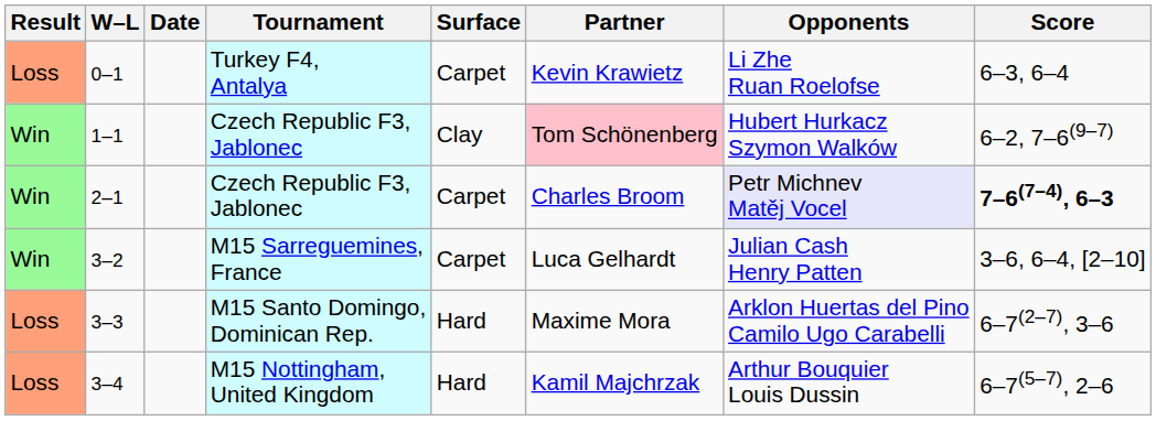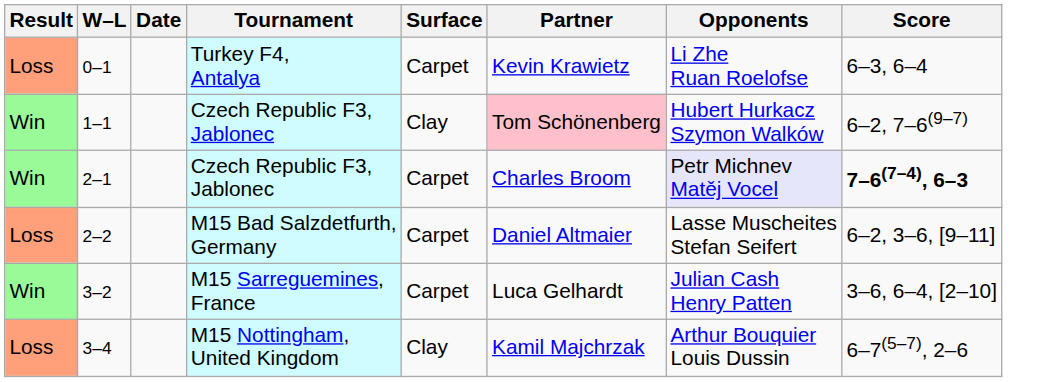 <table class="sortable wikitable nowrap">
 <tr>
 <th>Result</th>
 <th class="unsortable">W–L</th>
 <th>Date</th>
 <th>Tournament</th>
 <th>Surface</th>
 <th>Partner</th>
 <th>Opponents</th>
 <th class="unsortable">Score</th>
 </tr>
 <tr>
 <td bgcolor=FFA07A>Loss</td>
 <td><small>0–1</small></td>
 <td></td>
 <td style="background:#cffcff;">Turkey F4, <br><a href='#'>Antalya</a></td>
 <td>Carpet</td>
 <td> <a href='#'>Kevin Krawietz</a></td>
 <td> <a href='#'>Li Zhe</a><br> <a href='#'>Ruan Roelofse</a></td>
 <td>6–3, 6–4</td>
 </tr>
 <tr>
 <td bgcolor=98fb98>Win</td>
 <td><small>1–1</small></td>
 <td></td>
 <td style="background:#cffcff;">Czech Republic F3, <br><a href='#'>Jablonec</a></td>
 <td>Clay</td>
 <td style="background: pink;"> Tom Schönenberg</td>
 <td> <a href='#'>Hubert Hurkacz</a><br> <a href='#'>Szymon Walków</a></td>
 <td>6–2, 7–6<sup>(9–7)</sup></td>
 </tr>
 <tr>
 <td bgcolor=98fb98>Win</td>
 <td><small>2–1</small></td>
 <td></td>
 <td style="background:#cffcff;">Czech Republic F3, <br>Jablonec</td>
 <td>Carpet</td>
 <td> <a href='#'>Charles Broom</a></td>
 <td style="background: lavender;"> Petr Michnev<br> <a href='#'>Matěj Vocel</a></td>
 <td><strong>7–6<sup>(7–4)</sup>, 6–3</strong></td>
 </tr>
 <tr>
+<td bgcolor=FFA07A>Loss</td>
+<td><small>2–2</small></td>
+<td></td>
+<td style="background:#cffcff;">M15 Bad Salzdetfurth, <br>Germany</td>
+<td>Carpet</td>
+<td> <a href='#'>Daniel Altmaier</a></td>
+<td> Lasse Muscheites<br> Stefan Seifert</td>
+<td>6–2, 3–6, [9–11]</td>
+</tr>
+<tr>
 <td bgcolor=98fb98>Win</td>
 <td><small>3–2</small></td>
 <td></td>
 <td style="background:#cffcff;">M15 <a href='#'>Sarreguemines</a>, <br>France</td>
 <td>Carpet</td>
 <td> Luca Gelhardt</td>
 <td> <a href='#'>Julian Cash</a><br> <a href='#'>Henry Patten</a></td>
 <td>3–6, 6–4, [2–10]</td>
 </tr>
 <tr>
 <td bgcolor=FFA07A>Loss</td>
-<td><small>3–3</small></td>
-<td></td>
-<td style="background:#cffcff;">M15 Santo Domingo, <br>Dominican Rep.</td>
-<td>Hard</td>
-<td> Maxime Mora</td>
-<td> <a href='#'>Arklon Huertas del Pino</a><br> <a href='#'>Camilo Ugo Carabelli</a></td>
-<td>6–7<sup>(2–7)</sup>, 3–6</td>
-</tr>
-<tr>
-<td bgcolor=FFA07A>Loss</td>
 <td><small>3–4</small></td>
 <td></td>
 <td style="background:#cffcff;">M15 <a href='#'>Nottingham</a>, <br>United Kingdom</td>
-<td>Hard</td>
+<td>Clay</td>
 <td> <a href='#'>Kamil Majchrzak</a></td>
 <td> <a href='#'>Arthur Bouquier</a><br> Louis Dussin</td>
 <td>6–7<sup>(5–7)</sup>, 2–6</td>
 </tr>
 </table>
